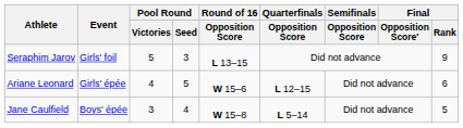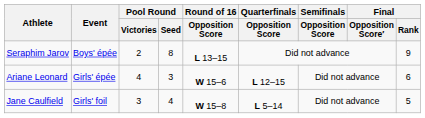 <table class=wikitable style="font-size:90%">
 <tr>
 <th rowspan="2">Athlete</th>
 <th rowspan="2">Event</th>
 <th colspan=2>Pool Round</th>
 <th>Round of 16</th>
 <th>Quarterfinals</th>
 <th>Semifinals</th>
 <th colspan=2>Final</th>
 </tr>
 <tr style="font-size:95%">
 <th>Victories</th>
 <th>Seed</th>
 <th>Opposition<br>Score</th>
 <th>Opposition<br>Score</th>
 <th>Opposition<br>Score</th>
 <th>Opposition<br>Score′</th>
 <th>Rank</th>
 </tr>
 <tr align=center>
 <td align=left><a href='#'>Seraphim Jarov</a></td>
-<td align=left><a href='#'>Girls' foil</a></td>
-<td>5</td>
-<td>3</td>
+<td align=left><a href='#'>Boys' épée</a></td>
+<td>2</td>
+<td>8</td>
 <td><br><strong>L</strong> 13–15</td>
 <td colspan=3>Did not advance</td>
 <td>9</td>
 </tr>
 <tr align=center>
 <td align=left><a href='#'>Ariane Leonard</a></td>
 <td align=left><a href='#'>Girls' épée</a></td>
 <td>4</td>
-<td>5</td>
+<td>3</td>
 <td><br><strong>W</strong> 15–6</td>
 <td><br><strong>L</strong> 12–15</td>
 <td colspan=2>Did not advance</td>
 <td>6</td>
 </tr>
 <tr align=center>
 <td align=left><a href='#'>Jane Caulfield</a></td>
-<td align=left><a href='#'>Boys' épée</a></td>
+<td align=left><a href='#'>Girls' foil</a></td>
 <td>3</td>
 <td>4</td>
 <td><br><strong>W</strong> 15–8</td>
 <td><br><strong>L</strong> 5–14</td>
 <td colspan=2>Did not advance</td>
 <td>5</td>
 </tr>
 </table>
